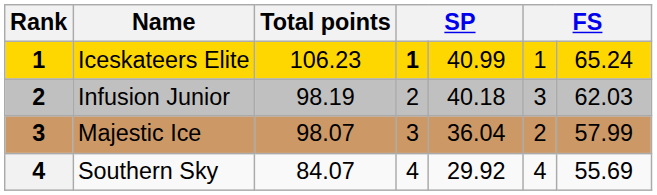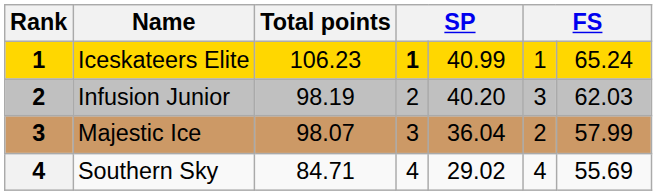 <table class="wikitable sortable">
 <tr>
 <th>Rank</th>
 <th>Name</th>
 <th>Total points</th>
 <th colspan="2" width="80px"><a href='#'>SP</a></th>
 <th colspan="2" width="80px"><a href='#'>FS</a></th>
 </tr>
 <tr bgcolor="gold">
 <td align="center"><strong>1</strong></td>
 <td>Iceskateers Elite</td>
 <td align="center">106.23</td>
 <td align="center"><strong>1</strong></td>
 <td align="center">40.99</td>
 <td align="center">1</td>
 <td align="center">65.24</td>
 </tr>
 <tr bgcolor="silver">
 <td align="center"><strong>2</strong></td>
 <td>Infusion Junior</td>
 <td align="center">98.19</td>
 <td align="center">2</td>
-<td align="center">40.18</td>
+<td align="center">40.20</td>
 <td align="center">3</td>
 <td align="center">62.03</td>
 </tr>
 <tr bgcolor="cc9966">
 <td align="center"><strong>3</strong></td>
 <td>Majestic Ice</td>
 <td align="center">98.07</td>
 <td align="center">3</td>
 <td align="center">36.04</td>
 <td align="center">2</td>
 <td align="center">57.99</td>
 </tr>
 <tr>
 <th>4</th>
 <td>Southern Sky</td>
-<td align="center">84.07</td>
+<td align="center">84.71</td>
 <td align="center">4</td>
-<td align="center">29.92</td>
+<td align="center">29.02</td>
 <td align="center">4</td>
 <td align="center">55.69</td>
 </tr>
 </table>
